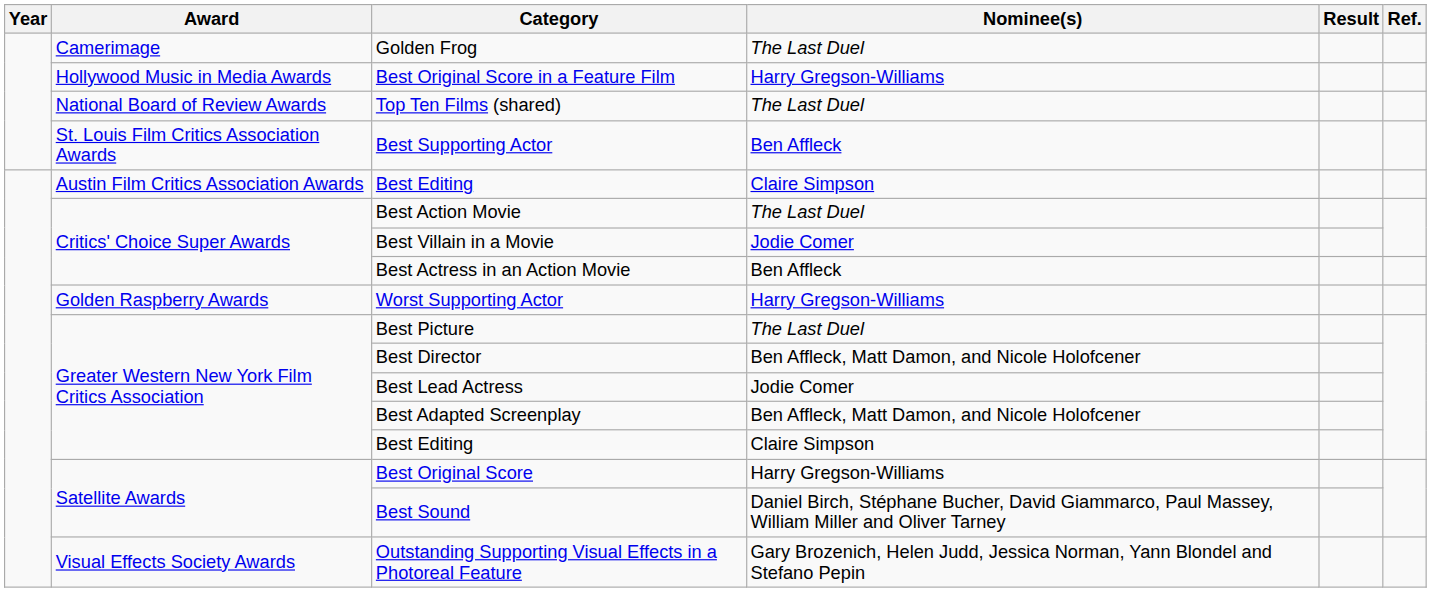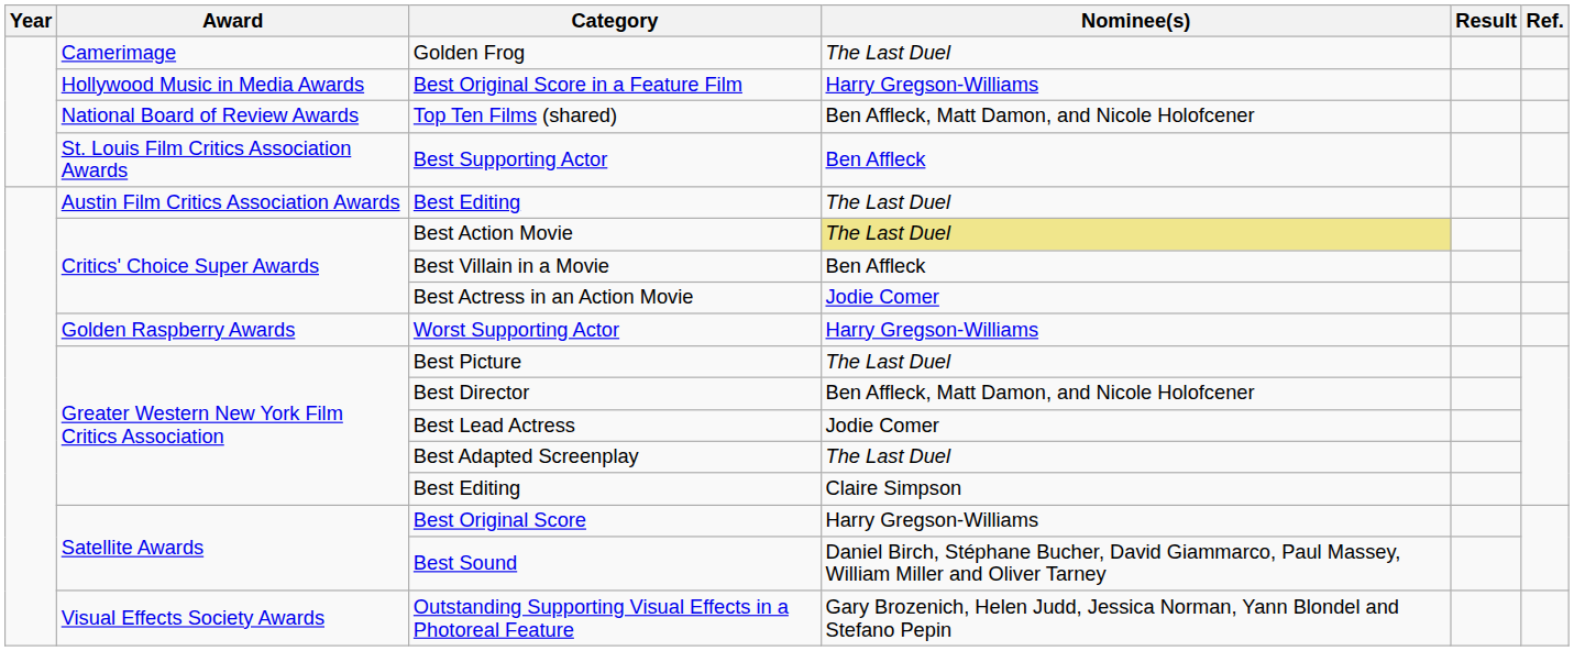 <table class="wikitable">
 <tr>
 <th>Year</th>
 <th>Award</th>
 <th>Category</th>
 <th>Nominee(s)</th>
 <th>Result</th>
 <th>Ref.</th>
 </tr>
 <tr>
 <td rowspan="4"></td>
 <td><a href='#'>Camerimage</a></td>
 <td>Golden Frog</td>
 <td><em>The Last Duel</em></td>
 <td></td>
 <td align="center"></td>
 </tr>
 <tr>
 <td><a href='#'>Hollywood Music in Media Awards</a></td>
 <td><a href='#'>Best Original Score in a Feature Film</a></td>
 <td><a href='#'>Harry Gregson-Williams</a></td>
 <td></td>
 <td align="center"></td>
 </tr>
 <tr>
 <td><a href='#'>National Board of Review Awards</a></td>
 <td><a href='#'>Top Ten Films</a> (shared)</td>
-<td><em>The Last Duel</em></td>
+<td>Ben Affleck, Matt Damon, and Nicole Holofcener</td>
 <td></td>
 <td align="center"></td>
 </tr>
 <tr>
 <td><a href='#'>St. Louis Film Critics Association Awards</a></td>
 <td><a href='#'>Best Supporting Actor</a></td>
 <td><a href='#'>Ben Affleck</a></td>
 <td></td>
 <td align="center"></td>
 </tr>
 <tr>
 <td rowspan="13"></td>
 <td><a href='#'>Austin Film Critics Association Awards</a></td>
 <td><a href='#'>Best Editing</a></td>
-<td><a href='#'>Claire Simpson</a></td>
+<td><em>The Last Duel</em></td>
 <td></td>
 <td align="center"></td>
 </tr>
 <tr>
 <td rowspan="3"><a href='#'>Critics' Choice Super Awards</a></td>
 <td>Best Action Movie</td>
-<td><em>The Last Duel</em></td>
+<td style="background: khaki;"><em>The Last Duel</em></td>
 <td></td>
 <td rowspan="2" align="center"></td>
 </tr>
 <tr>
 <td>Best Villain in a Movie</td>
-<td><a href='#'>Jodie Comer</a></td>
+<td>Ben Affleck</td>
 <td></td>
 </tr>
 <tr>
 <td>Best Actress in an Action Movie</td>
-<td>Ben Affleck</td>
+<td><a href='#'>Jodie Comer</a></td>
 <td></td>
 <td align="center"></td>
 </tr>
 <tr>
 <td><a href='#'>Golden Raspberry Awards</a></td>
 <td><a href='#'>Worst Supporting Actor</a></td>
 <td><a href='#'>Harry Gregson-Williams</a></td>
 <td></td>
 <td align="center"></td>
 </tr>
 <tr>
 <td scope="row" rowspan="5"><a href='#'>Greater Western New York Film Critics Association</a></td>
 <td>Best Picture</td>
 <td><em>The Last Duel</em></td>
 <td></td>
 <td rowspan="5" align=center></td>
 </tr>
 <tr>
 <td>Best Director</td>
 <td>Ben Affleck, Matt Damon, and Nicole Holofcener</td>
 <td></td>
 </tr>
 <tr>
 <td>Best Lead Actress</td>
 <td>Jodie Comer</td>
 <td></td>
 </tr>
 <tr>
 <td>Best Adapted Screenplay</td>
-<td>Ben Affleck, Matt Damon, and Nicole Holofcener</td>
+<td><em>The Last Duel</em></td>
 <td></td>
 </tr>
 <tr>
 <td>Best Editing</td>
 <td>Claire Simpson</td>
 <td></td>
 </tr>
 <tr>
 <td rowspan="2"><a href='#'>Satellite Awards</a></td>
 <td><a href='#'>Best Original Score</a></td>
 <td>Harry Gregson-Williams</td>
 <td></td>
 <td rowspan="2" align="center"></td>
 </tr>
 <tr>
 <td><a href='#'>Best Sound</a></td>
 <td>Daniel Birch, Stéphane Bucher, David Giammarco, Paul Massey, William Miller and Oliver Tarney</td>
 <td></td>
 </tr>
 <tr>
 <td><a href='#'>Visual Effects Society Awards</a></td>
 <td><a href='#'>Outstanding Supporting Visual Effects in a Photoreal Feature</a></td>
 <td>Gary Brozenich, Helen Judd, Jessica Norman, Yann Blondel and Stefano Pepin</td>
 <td></td>
 <td align="center"></td>
 </tr>
 </table>
